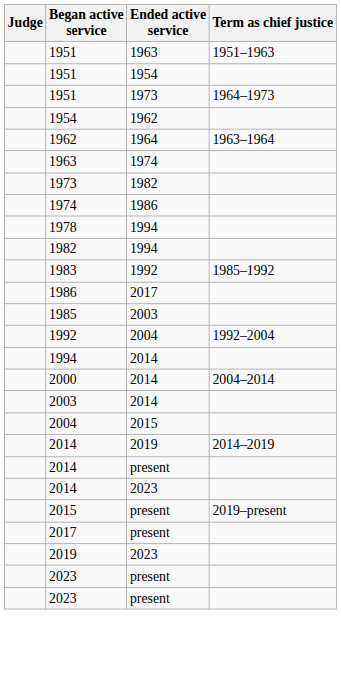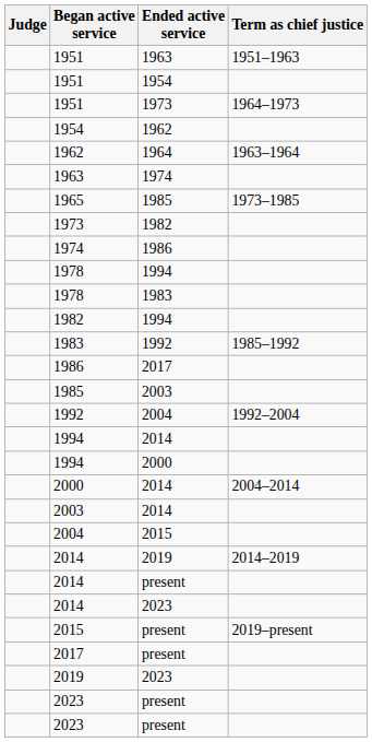 <table class="sortable wikitable">
 <tr>
 <th>Judge</th>
 <th>Began active<br>service</th>
 <th>Ended active<br>service</th>
 <th>Term as chief justice</th>
 </tr>
 <tr>
 <td></td>
 <td>1951</td>
 <td>1963</td>
 <td>1951–1963</td>
 </tr>
 <tr>
 <td></td>
 <td>1951</td>
 <td>1954</td>
 <td></td>
 </tr>
 <tr>
 <td></td>
 <td>1951</td>
 <td>1973</td>
 <td>1964–1973</td>
 </tr>
 <tr>
 <td></td>
 <td>1954</td>
 <td>1962</td>
 <td></td>
 </tr>
 <tr>
 <td></td>
 <td>1962</td>
 <td>1964</td>
 <td>1963–1964</td>
 </tr>
 <tr>
 <td></td>
 <td>1963</td>
 <td>1974</td>
 <td></td>
 </tr>
 <tr>
 <td></td>
+<td>1965</td>
+<td>1985</td>
+<td>1973–1985</td>
+</tr>
+<tr>
+<td></td>
 <td>1973</td>
 <td>1982</td>
 <td></td>
 </tr>
 <tr>
 <td></td>
 <td>1974</td>
 <td>1986</td>
 <td></td>
 </tr>
 <tr>
 <td></td>
 <td>1978</td>
 <td>1994</td>
+<td></td>
+</tr>
+<tr>
+<td></td>
+<td>1978</td>
+<td>1983</td>
 <td></td>
 </tr>
 <tr>
 <td></td>
 <td>1982</td>
 <td>1994</td>
 <td></td>
 </tr>
 <tr>
 <td></td>
 <td>1983</td>
 <td>1992</td>
 <td>1985–1992</td>
 </tr>
 <tr>
 <td></td>
 <td>1986</td>
 <td>2017</td>
 <td></td>
 </tr>
 <tr>
 <td></td>
 <td>1985</td>
 <td>2003</td>
 <td></td>
 </tr>
 <tr>
 <td></td>
 <td>1992</td>
 <td>2004</td>
 <td>1992–2004</td>
 </tr>
 <tr>
 <td></td>
 <td>1994</td>
 <td>2014</td>
+<td></td>
+</tr>
+<tr>
+<td></td>
+<td>1994</td>
+<td>2000</td>
 <td></td>
 </tr>
 <tr>
 <td></td>
 <td>2000</td>
 <td>2014</td>
 <td>2004–2014</td>
 </tr>
 <tr>
 <td></td>
 <td>2003</td>
 <td>2014</td>
 <td></td>
 </tr>
 <tr>
 <td></td>
 <td>2004</td>
 <td>2015</td>
 <td></td>
 </tr>
 <tr>
 <td></td>
 <td>2014</td>
 <td>2019</td>
 <td>2014–2019</td>
 </tr>
 <tr>
 <td></td>
 <td>2014</td>
 <td>present</td>
 <td></td>
 </tr>
 <tr>
 <td></td>
 <td>2014</td>
 <td>2023</td>
 <td></td>
 </tr>
 <tr>
 <td></td>
 <td>2015</td>
 <td>present</td>
 <td>2019–present</td>
 </tr>
 <tr>
 <td></td>
 <td>2017</td>
 <td>present</td>
 <td></td>
 </tr>
 <tr>
 <td></td>
 <td>2019</td>
 <td>2023</td>
 <td></td>
 </tr>
 <tr>
 <td></td>
 <td>2023</td>
 <td>present</td>
 <td></td>
 </tr>
 <tr>
 <td></td>
 <td>2023</td>
 <td>present</td>
 <td></td>
 </tr>
 </table>
